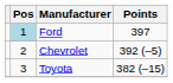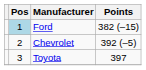 <table class="wikitable" style="font-size: 95%">
 <tr>
 <th></th>
 <th>Pos</th>
 <th>Manufacturer</th>
 <th>Points</th>
 </tr>
 <tr>
 <td align="left"></td>
 <td style="background: lightblue; text-align:center;">1</td>
 <td><a href='#'>Ford</a></td>
-<td style="text-align:center;">397</td>
+<td style="text-align:center;">382 (–15)</td>
 </tr>
 <tr>
 <td align="left"></td>
 <td style="text-align:center;">2</td>
 <td><a href='#'>Chevrolet</a></td>
 <td style="text-align:center;">392 (–5)</td>
 </tr>
 <tr>
 <td align="left"></td>
 <td style="text-align:center;">3</td>
 <td><a href='#'>Toyota</a></td>
-<td style="text-align:center;">382 (–15)</td>
+<td style="text-align:center;">397</td>
 </tr>
 <tr class="sortbottom">
 </tr>
 </table>
